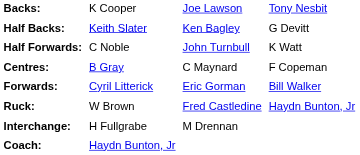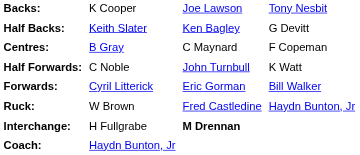 <table border="0" cellpadding="4" cellspacing="2" align="center">
 <tr>
 <td><strong>Backs:</strong></td>
 <td>K Cooper</td>
 <td><a href='#'>Joe Lawson</a></td>
 <td><a href='#'>Tony Nesbit</a></td>
 </tr>
 <tr>
 <td><strong>Half Backs:</strong></td>
 <td><a href='#'>Keith Slater</a></td>
 <td><a href='#'>Ken Bagley</a></td>
 <td>G Devitt</td>
 </tr>
 <tr>
+<td><strong>Centres:</strong></td>
+<td><a href='#'>B Gray</a></td>
+<td>C Maynard</td>
+<td>F Copeman</td>
+</tr>
+<tr>
 <td><strong>Half Forwards:</strong></td>
 <td>C Noble</td>
 <td><a href='#'>John Turnbull</a></td>
 <td>K Watt</td>
-</tr>
-<tr>
-<td><strong>Centres:</strong></td>
-<td><a href='#'>B Gray</a></td>
-<td>C Maynard</td>
-<td>F Copeman</td>
 </tr>
 <tr>
 <td><strong>Forwards:</strong></td>
 <td><a href='#'>Cyril Litterick</a></td>
 <td><a href='#'>Eric Gorman</a></td>
 <td><a href='#'>Bill Walker</a></td>
 </tr>
 <tr>
 <td><strong>Ruck:</strong></td>
 <td>W Brown</td>
 <td><a href='#'>Fred Castledine</a></td>
 <td><a href='#'>Haydn Bunton, Jr</a></td>
 </tr>
 <tr>
 <td><strong>Interchange:</strong></td>
 <td>H Fullgrabe</td>
-<td>M Drennan</td>
+<td><strong>M Drennan</strong></td>
 <td></td>
 </tr>
 <tr>
 <td><strong>Coach:</strong></td>
 <td><a href='#'>Haydn Bunton, Jr</a></td>
 </tr>
 </table>
